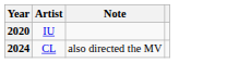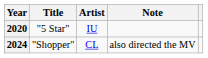 <table class="wikitable plainrowheaders" style="text-align: center;">
 <tr>
 <th scope="col">Year</th>
+<th scope="col">Title</th>
 <th scope="col">Artist</th>
 <th scope="col">Note</th>
 <th scope="col" class="unsortable"></th>
 </tr>
 <tr>
 <th scope="row">2020</th>
+<td>"5 Star"</td>
 <td><a href='#'>IU</a></td>
 <td></td>
 <td></td>
 </tr>
 <tr>
 <th scope="row">2024</th>
+<td>"Shopper"</td>
 <td><a href='#'>CL</a></td>
 <td>also directed the MV</td>
 <td></td>
 </tr>
 </table>
